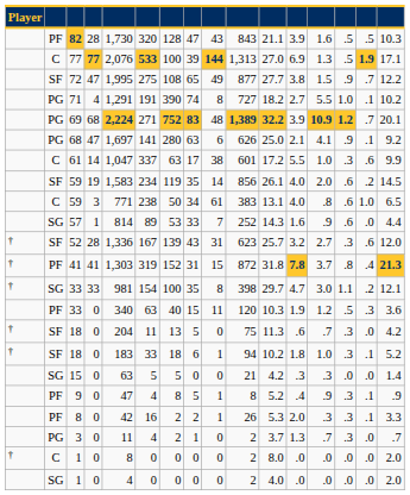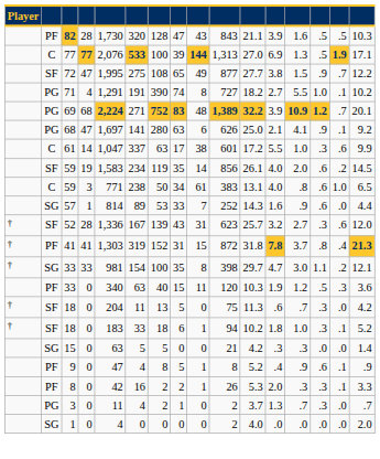 <table class="wikitable sortable" style="font-size: 95%; text-align:right;">
 <tr>
 <th style="background:#002d62; color:#FFC72C; border-top:#FFC72C 3px solid; border-bottom:#FFC72C 3px solid;">Player</th>
 <th style="background:#002d62; color:#FFC72C; border-top:#FFC72C 3px solid; border-bottom:#FFC72C 3px solid;"></th>
 <th style="background:#002d62; color:#FFC72C; border-top:#FFC72C 3px solid; border-bottom:#FFC72C 3px solid;"></th>
 <th style="background:#002d62; color:#FFC72C; border-top:#FFC72C 3px solid; border-bottom:#FFC72C 3px solid;"></th>
 <th style="background:#002d62; color:#FFC72C; border-top:#FFC72C 3px solid; border-bottom:#FFC72C 3px solid;"></th>
 <th style="background:#002d62; color:#FFC72C; border-top:#FFC72C 3px solid; border-bottom:#FFC72C 3px solid;"></th>
 <th style="background:#002d62; color:#FFC72C; border-top:#FFC72C 3px solid; border-bottom:#FFC72C 3px solid;"></th>
 <th style="background:#002d62; color:#FFC72C; border-top:#FFC72C 3px solid; border-bottom:#FFC72C 3px solid;"></th>
 <th style="background:#002d62; color:#FFC72C; border-top:#FFC72C 3px solid; border-bottom:#FFC72C 3px solid;"></th>
 <th style="background:#002d62; color:#FFC72C; border-top:#FFC72C 3px solid; border-bottom:#FFC72C 3px solid;"></th>
 <th style="background:#002d62; color:#FFC72C; border-top:#FFC72C 3px solid; border-bottom:#FFC72C 3px solid;"></th>
 <th style="background:#002d62; color:#FFC72C; border-top:#FFC72C 3px solid; border-bottom:#FFC72C 3px solid;"></th>
 <th style="background:#002d62; color:#FFC72C; border-top:#FFC72C 3px solid; border-bottom:#FFC72C 3px solid;"></th>
 <th style="background:#002d62; color:#FFC72C; border-top:#FFC72C 3px solid; border-bottom:#FFC72C 3px solid;"></th>
 <th style="background:#002d62; color:#FFC72C; border-top:#FFC72C 3px solid; border-bottom:#FFC72C 3px solid;"></th>
 <th style="background:#002d62; color:#FFC72C; border-top:#FFC72C 3px solid; border-bottom:#FFC72C 3px solid;"></th>
 </tr>
 <tr>
 <td style="text-align:left;"></td>
 <td style="text-align:center;">PF</td>
 <td style="background:#FFC72C; color:#002d62;"><strong>82</strong></td>
 <td>28</td>
 <td>1,730</td>
 <td>320</td>
 <td>128</td>
 <td>47</td>
 <td>43</td>
 <td>843</td>
 <td>21.1</td>
 <td>3.9</td>
 <td>1.6</td>
 <td>.5</td>
 <td>.5</td>
 <td>10.3</td>
 </tr>
 <tr>
 <td style="text-align:left;"></td>
 <td style="text-align:center;">C</td>
 <td>77</td>
 <td style="background:#FFC72C; color:#002d62;"><strong>77</strong></td>
 <td>2,076</td>
 <td style="background:#FFC72C; color:#002d62;"><strong>533</strong></td>
 <td>100</td>
 <td>39</td>
 <td style="background:#FFC72C; color:#002d62;"><strong>144</strong></td>
 <td>1,313</td>
 <td>27.0</td>
 <td>6.9</td>
 <td>1.3</td>
 <td>.5</td>
 <td style="background:#FFC72C; color:#002d62;"><strong>1.9</strong></td>
 <td>17.1</td>
 </tr>
 <tr>
 <td style="text-align:left;"></td>
 <td style="text-align:center;">SF</td>
 <td>72</td>
 <td>47</td>
 <td>1,995</td>
 <td>275</td>
 <td>108</td>
 <td>65</td>
 <td>49</td>
 <td>877</td>
 <td>27.7</td>
 <td>3.8</td>
 <td>1.5</td>
 <td>.9</td>
 <td>.7</td>
 <td>12.2</td>
 </tr>
 <tr>
 <td style="text-align:left;"></td>
 <td style="text-align:center;">PG</td>
 <td>71</td>
 <td>4</td>
 <td>1,291</td>
 <td>191</td>
 <td>390</td>
 <td>74</td>
 <td>8</td>
 <td>727</td>
 <td>18.2</td>
 <td>2.7</td>
 <td>5.5</td>
 <td>1.0</td>
 <td>.1</td>
 <td>10.2</td>
 </tr>
 <tr>
 <td style="text-align:left;"></td>
 <td style="text-align:center;">PG</td>
 <td>69</td>
 <td>68</td>
 <td style="background:#FFC72C; color:#002d62;"><strong>2,224</strong></td>
 <td>271</td>
 <td style="background:#FFC72C; color:#002d62;"><strong>752</strong></td>
 <td style="background:#FFC72C; color:#002d62;"><strong>83</strong></td>
 <td>48</td>
 <td style="background:#FFC72C; color:#002d62;"><strong>1,389</strong></td>
 <td style="background:#FFC72C; color:#002d62;"><strong>32.2</strong></td>
 <td>3.9</td>
 <td style="background:#FFC72C; color:#002d62;"><strong>10.9</strong></td>
 <td style="background:#FFC72C; color:#002d62;"><strong>1.2</strong></td>
 <td>.7</td>
 <td>20.1</td>
 </tr>
 <tr>
 <td style="text-align:left;"></td>
 <td style="text-align:center;">PG</td>
 <td>68</td>
 <td>47</td>
 <td>1,697</td>
 <td>141</td>
 <td>280</td>
 <td>63</td>
 <td>6</td>
 <td>626</td>
 <td>25.0</td>
 <td>2.1</td>
 <td>4.1</td>
 <td>.9</td>
 <td>.1</td>
 <td>9.2</td>
 </tr>
 <tr>
 <td style="text-align:left;"></td>
 <td style="text-align:center;">C</td>
 <td>61</td>
 <td>14</td>
 <td>1,047</td>
 <td>337</td>
 <td>63</td>
 <td>17</td>
 <td>38</td>
 <td>601</td>
 <td>17.2</td>
 <td>5.5</td>
 <td>1.0</td>
 <td>.3</td>
 <td>.6</td>
 <td>9.9</td>
 </tr>
 <tr>
 <td style="text-align:left;"></td>
 <td style="text-align:center;">SF</td>
 <td>59</td>
 <td>19</td>
 <td>1,583</td>
 <td>234</td>
 <td>119</td>
 <td>35</td>
 <td>14</td>
 <td>856</td>
 <td>26.1</td>
 <td>4.0</td>
 <td>2.0</td>
 <td>.6</td>
 <td>.2</td>
 <td>14.5</td>
 </tr>
 <tr>
 <td style="text-align:left;"></td>
 <td style="text-align:center;">C</td>
 <td>59</td>
 <td>3</td>
 <td>771</td>
 <td>238</td>
 <td>50</td>
 <td>34</td>
 <td>61</td>
 <td>383</td>
 <td>13.1</td>
 <td>4.0</td>
 <td>.8</td>
 <td>.6</td>
 <td>1.0</td>
 <td>6.5</td>
 </tr>
 <tr>
 <td style="text-align:left;"></td>
 <td style="text-align:center;">SG</td>
 <td>57</td>
 <td>1</td>
 <td>814</td>
 <td>89</td>
 <td>53</td>
 <td>33</td>
 <td>7</td>
 <td>252</td>
 <td>14.3</td>
 <td>1.6</td>
 <td>.9</td>
 <td>.6</td>
 <td>.0</td>
 <td>4.4</td>
 </tr>
 <tr>
 <td style="text-align:left;"><sup>†</sup></td>
 <td style="text-align:center;">SF</td>
 <td>52</td>
 <td>28</td>
 <td>1,336</td>
 <td>167</td>
 <td>139</td>
 <td>43</td>
 <td>31</td>
 <td>623</td>
 <td>25.7</td>
 <td>3.2</td>
 <td>2.7</td>
 <td>.3</td>
 <td>.6</td>
 <td>12.0</td>
 </tr>
 <tr>
 <td style="text-align:left;"><sup>†</sup></td>
 <td style="text-align:center;">PF</td>
 <td>41</td>
 <td>41</td>
 <td>1,303</td>
 <td>319</td>
 <td>152</td>
 <td>31</td>
 <td>15</td>
 <td>872</td>
 <td>31.8</td>
 <td style="background:#FFC72C; color:#002d62;"><strong>7.8</strong></td>
 <td>3.7</td>
 <td>.8</td>
 <td>.4</td>
 <td style="background:#FFC72C; color:#002d62;"><strong>21.3</strong></td>
 </tr>
 <tr>
 <td style="text-align:left;"><sup>†</sup></td>
 <td style="text-align:center;">SG</td>
 <td>33</td>
 <td>33</td>
 <td>981</td>
 <td>154</td>
 <td>100</td>
 <td>35</td>
 <td>8</td>
 <td>398</td>
 <td>29.7</td>
 <td>4.7</td>
 <td>3.0</td>
 <td>1.1</td>
 <td>.2</td>
 <td>12.1</td>
 </tr>
 <tr>
 <td style="text-align:left;"></td>
 <td style="text-align:center;">PF</td>
 <td>33</td>
 <td>0</td>
 <td>340</td>
 <td>63</td>
 <td>40</td>
 <td>15</td>
 <td>11</td>
 <td>120</td>
 <td>10.3</td>
 <td>1.9</td>
 <td>1.2</td>
 <td>.5</td>
 <td>.3</td>
 <td>3.6</td>
 </tr>
 <tr>
 <td style="text-align:left;"><sup>†</sup></td>
 <td style="text-align:center;">SF</td>
 <td>18</td>
 <td>0</td>
 <td>204</td>
 <td>11</td>
 <td>13</td>
 <td>5</td>
 <td>0</td>
 <td>75</td>
 <td>11.3</td>
 <td>.6</td>
 <td>.7</td>
 <td>.3</td>
 <td>.0</td>
 <td>4.2</td>
 </tr>
 <tr>
 <td style="text-align:left;"><sup>†</sup></td>
 <td style="text-align:center;">SF</td>
 <td>18</td>
 <td>0</td>
 <td>183</td>
 <td>33</td>
 <td>18</td>
 <td>6</td>
 <td>1</td>
 <td>94</td>
 <td>10.2</td>
 <td>1.8</td>
 <td>1.0</td>
 <td>.3</td>
 <td>.1</td>
 <td>5.2</td>
 </tr>
 <tr>
 <td style="text-align:left;"></td>
 <td style="text-align:center;">SG</td>
 <td>15</td>
 <td>0</td>
 <td>63</td>
 <td>5</td>
 <td>5</td>
 <td>0</td>
 <td>0</td>
 <td>21</td>
 <td>4.2</td>
 <td>.3</td>
 <td>.3</td>
 <td>.0</td>
 <td>.0</td>
 <td>1.4</td>
 </tr>
 <tr>
 <td style="text-align:left;"></td>
 <td style="text-align:center;">PF</td>
 <td>9</td>
 <td>0</td>
 <td>47</td>
 <td>4</td>
 <td>8</td>
 <td>5</td>
 <td>1</td>
 <td>8</td>
 <td>5.2</td>
 <td>.4</td>
 <td>.9</td>
-<td>.3</td>
+<td>.6</td>
 <td>.1</td>
 <td>.9</td>
 </tr>
 <tr>
 <td style="text-align:left;"></td>
 <td style="text-align:center;">PF</td>
 <td>8</td>
 <td>0</td>
 <td>42</td>
 <td>16</td>
 <td>2</td>
 <td>2</td>
 <td>1</td>
 <td>26</td>
 <td>5.3</td>
 <td>2.0</td>
 <td>.3</td>
 <td>.3</td>
 <td>.1</td>
 <td>3.3</td>
 </tr>
 <tr>
 <td style="text-align:left;"></td>
 <td style="text-align:center;">PG</td>
 <td>3</td>
 <td>0</td>
 <td>11</td>
 <td>4</td>
 <td>2</td>
 <td>1</td>
 <td>0</td>
 <td>2</td>
 <td>3.7</td>
 <td>1.3</td>
 <td>.7</td>
 <td>.3</td>
 <td>.0</td>
 <td>.7</td>
 </tr>
 <tr>
-<td style="text-align:left;"><sup>†</sup></td>
-<td style="text-align:center;">C</td>
-<td>1</td>
-<td>0</td>
-<td>8</td>
-<td>0</td>
-<td>0</td>
-<td>0</td>
-<td>0</td>
-<td>2</td>
-<td>8.0</td>
-<td>.0</td>
-<td>.0</td>
-<td>.0</td>
-<td>.0</td>
-<td>2.0</td>
-</tr>
-<tr>
 <td style="text-align:left;"></td>
 <td style="text-align:center;">SG</td>
 <td>1</td>
 <td>0</td>
 <td>4</td>
 <td>0</td>
 <td>0</td>
 <td>0</td>
 <td>0</td>
 <td>2</td>
 <td>4.0</td>
 <td>.0</td>
 <td>.0</td>
 <td>.0</td>
 <td>.0</td>
 <td>2.0</td>
 </tr>
 </table>
